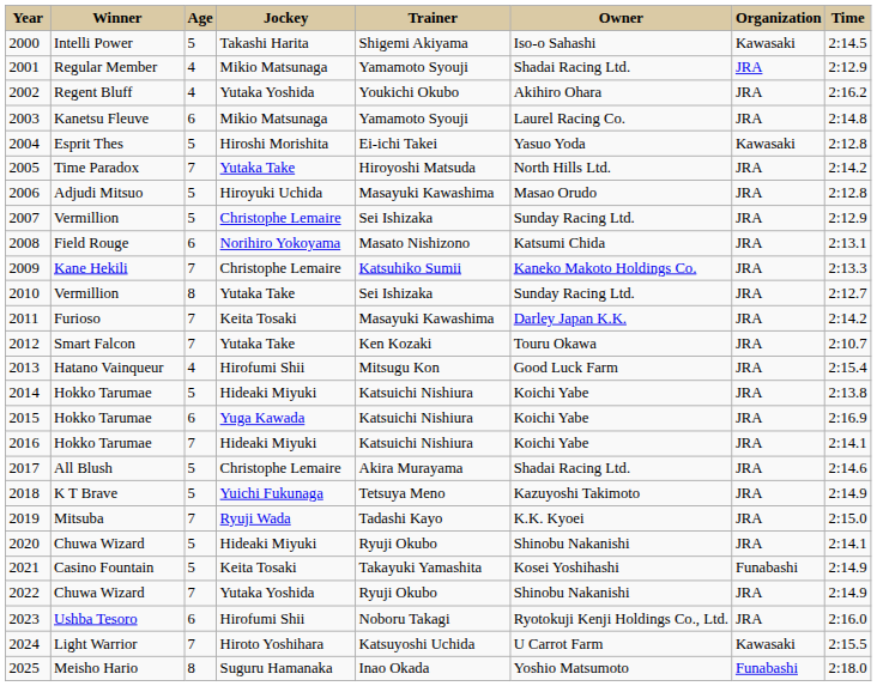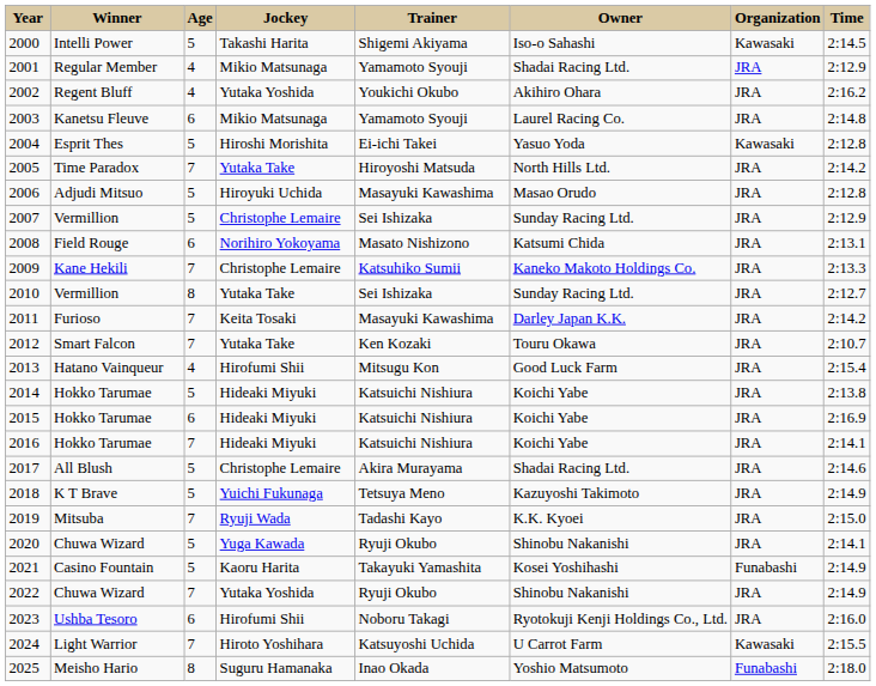 <table class="wikitable sortable" style="font-size:90%; white-space:nowrap">
 <tr>
 <th style="background-color:#DACAA5; width:36px">Year<br></th>
 <th style="background-color:#DACAA5; width:120px">Winner<br></th>
 <th style="background-color:#DACAA5">Age<br></th>
 <th style="background-color:#DACAA5; width:125px">Jockey<br></th>
 <th style="background-color:#DACAA5; width:140px">Trainer<br></th>
 <th style="background-color:#DACAA5; width:200px">Owner<br></th>
 <th style="background-color:#DACAA5">Organization<br></th>
 <th style="background-color:#DACAA5">Time<br></th>
 </tr>
 <tr>
 <td>2000</td>
 <td>Intelli Power</td>
 <td>5</td>
 <td>Takashi Harita</td>
 <td>Shigemi Akiyama</td>
 <td>Iso-o Sahashi</td>
 <td>Kawasaki</td>
 <td>2:14.5</td>
 </tr>
 <tr>
 <td>2001</td>
 <td>Regular Member</td>
 <td>4</td>
 <td>Mikio Matsunaga</td>
 <td>Yamamoto Syouji</td>
 <td>Shadai Racing Ltd.</td>
 <td><a href='#'>JRA</a></td>
 <td>2:12.9</td>
 </tr>
 <tr>
 <td>2002</td>
 <td>Regent Bluff</td>
 <td>4</td>
 <td>Yutaka Yoshida</td>
 <td>Youkichi Okubo</td>
 <td>Akihiro Ohara</td>
 <td>JRA</td>
 <td>2:16.2</td>
 </tr>
 <tr>
 <td>2003</td>
 <td>Kanetsu Fleuve</td>
 <td>6</td>
 <td>Mikio Matsunaga</td>
 <td>Yamamoto Syouji</td>
 <td>Laurel Racing Co.</td>
 <td>JRA</td>
 <td>2:14.8</td>
 </tr>
 <tr>
 <td>2004</td>
 <td>Esprit Thes</td>
 <td>5</td>
 <td>Hiroshi Morishita</td>
 <td>Ei-ichi Takei</td>
 <td>Yasuo Yoda</td>
 <td>Kawasaki</td>
 <td>2:12.8</td>
 </tr>
 <tr>
 <td>2005</td>
 <td>Time Paradox</td>
 <td>7</td>
 <td><a href='#'>Yutaka Take</a></td>
 <td>Hiroyoshi Matsuda</td>
 <td>North Hills Ltd.</td>
 <td>JRA</td>
 <td>2:14.2</td>
 </tr>
 <tr>
 <td>2006</td>
 <td>Adjudi Mitsuo</td>
 <td>5</td>
 <td>Hiroyuki Uchida</td>
 <td>Masayuki Kawashima</td>
 <td>Masao Orudo</td>
 <td>JRA</td>
 <td>2:12.8</td>
 </tr>
 <tr>
 <td>2007</td>
 <td>Vermillion</td>
 <td>5</td>
 <td><a href='#'>Christophe Lemaire</a></td>
 <td>Sei Ishizaka</td>
 <td>Sunday Racing Ltd.</td>
 <td>JRA</td>
 <td>2:12.9</td>
 </tr>
 <tr>
 <td>2008</td>
 <td>Field Rouge</td>
 <td>6</td>
 <td><a href='#'>Norihiro Yokoyama</a></td>
 <td>Masato Nishizono</td>
 <td>Katsumi Chida</td>
 <td>JRA</td>
 <td>2:13.1</td>
 </tr>
 <tr>
 <td>2009</td>
 <td><a href='#'>Kane Hekili</a></td>
 <td>7</td>
 <td>Christophe Lemaire</td>
 <td><a href='#'>Katsuhiko Sumii</a></td>
 <td><a href='#'>Kaneko Makoto Holdings Co.</a></td>
 <td>JRA</td>
 <td>2:13.3</td>
 </tr>
 <tr>
 <td>2010</td>
 <td>Vermillion</td>
 <td>8</td>
 <td>Yutaka Take</td>
 <td>Sei Ishizaka</td>
 <td>Sunday Racing Ltd.</td>
 <td>JRA</td>
 <td>2:12.7</td>
 </tr>
 <tr>
 <td>2011</td>
 <td>Furioso</td>
 <td>7</td>
 <td>Keita Tosaki</td>
 <td>Masayuki Kawashima</td>
 <td><a href='#'>Darley Japan K.K.</a></td>
 <td>JRA</td>
 <td>2:14.2</td>
 </tr>
 <tr>
 <td>2012</td>
 <td>Smart Falcon</td>
 <td>7</td>
 <td>Yutaka Take</td>
 <td>Ken Kozaki</td>
 <td>Touru Okawa</td>
 <td>JRA</td>
 <td>2:10.7</td>
 </tr>
 <tr>
 <td>2013</td>
 <td>Hatano Vainqueur</td>
 <td>4</td>
 <td>Hirofumi Shii</td>
 <td>Mitsugu Kon</td>
 <td>Good Luck Farm</td>
 <td>JRA</td>
 <td>2:15.4</td>
 </tr>
 <tr>
 <td>2014</td>
 <td>Hokko Tarumae</td>
 <td>5</td>
 <td>Hideaki Miyuki</td>
 <td>Katsuichi Nishiura</td>
 <td>Koichi Yabe</td>
 <td>JRA</td>
 <td>2:13.8</td>
 </tr>
 <tr>
 <td>2015</td>
 <td>Hokko Tarumae</td>
 <td>6</td>
-<td><a href='#'>Yuga Kawada</a></td>
+<td>Hideaki Miyuki</td>
 <td>Katsuichi Nishiura</td>
 <td>Koichi Yabe</td>
 <td>JRA</td>
 <td>2:16.9</td>
 </tr>
 <tr>
 <td>2016</td>
 <td>Hokko Tarumae</td>
 <td>7</td>
 <td>Hideaki Miyuki</td>
 <td>Katsuichi Nishiura</td>
 <td>Koichi Yabe</td>
 <td>JRA</td>
 <td>2:14.1</td>
 </tr>
 <tr>
 <td>2017</td>
 <td>All Blush</td>
 <td>5</td>
 <td>Christophe Lemaire</td>
 <td>Akira Murayama</td>
 <td>Shadai Racing Ltd.</td>
 <td>JRA</td>
 <td>2:14.6</td>
 </tr>
 <tr>
 <td>2018</td>
 <td>K T Brave</td>
 <td>5</td>
 <td><a href='#'>Yuichi Fukunaga</a></td>
 <td>Tetsuya Meno</td>
 <td>Kazuyoshi Takimoto</td>
 <td>JRA</td>
 <td>2:14.9</td>
 </tr>
 <tr>
 <td>2019</td>
 <td>Mitsuba</td>
 <td>7</td>
 <td><a href='#'>Ryuji Wada</a></td>
 <td>Tadashi Kayo</td>
 <td>K.K. Kyoei</td>
 <td>JRA</td>
 <td>2:15.0</td>
 </tr>
 <tr>
 <td>2020</td>
 <td>Chuwa Wizard</td>
 <td>5</td>
-<td>Hideaki Miyuki</td>
+<td><a href='#'>Yuga Kawada</a></td>
 <td>Ryuji Okubo</td>
 <td>Shinobu Nakanishi</td>
 <td>JRA</td>
 <td>2:14.1</td>
 </tr>
 <tr>
 <td>2021</td>
 <td>Casino Fountain</td>
 <td>5</td>
-<td>Keita Tosaki</td>
+<td>Kaoru Harita</td>
 <td>Takayuki Yamashita</td>
 <td>Kosei Yoshihashi</td>
 <td>Funabashi</td>
 <td>2:14.9</td>
 </tr>
 <tr>
 <td>2022</td>
 <td>Chuwa Wizard</td>
 <td>7</td>
 <td>Yutaka Yoshida</td>
 <td>Ryuji Okubo</td>
 <td>Shinobu Nakanishi</td>
 <td>JRA</td>
 <td>2:14.9</td>
 </tr>
 <tr>
 <td>2023</td>
 <td><a href='#'>Ushba Tesoro</a></td>
 <td>6</td>
 <td>Hirofumi Shii</td>
 <td>Noboru Takagi</td>
 <td>Ryotokuji Kenji Holdings Co., Ltd.</td>
 <td>JRA</td>
 <td>2:16.0</td>
 </tr>
 <tr>
 <td>2024</td>
 <td>Light Warrior</td>
 <td>7</td>
 <td>Hiroto Yoshihara</td>
 <td>Katsuyoshi Uchida</td>
 <td>U Carrot Farm</td>
 <td>Kawasaki</td>
 <td>2:15.5</td>
 </tr>
 <tr>
 <td>2025</td>
 <td>Meisho Hario</td>
 <td>8</td>
 <td>Suguru Hamanaka</td>
 <td>Inao Okada</td>
 <td>Yoshio Matsumoto</td>
 <td><a href='#'>Funabashi</a></td>
 <td>2:18.0</td>
 </tr>
 </table>
